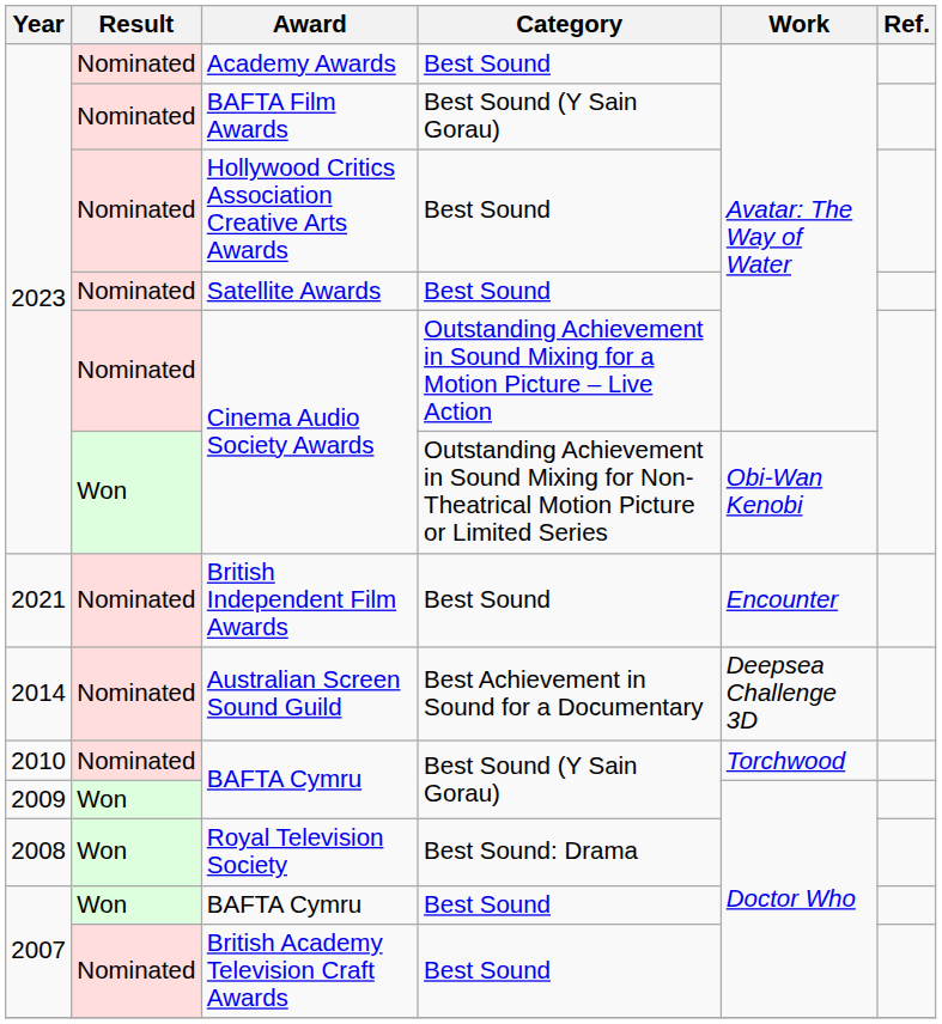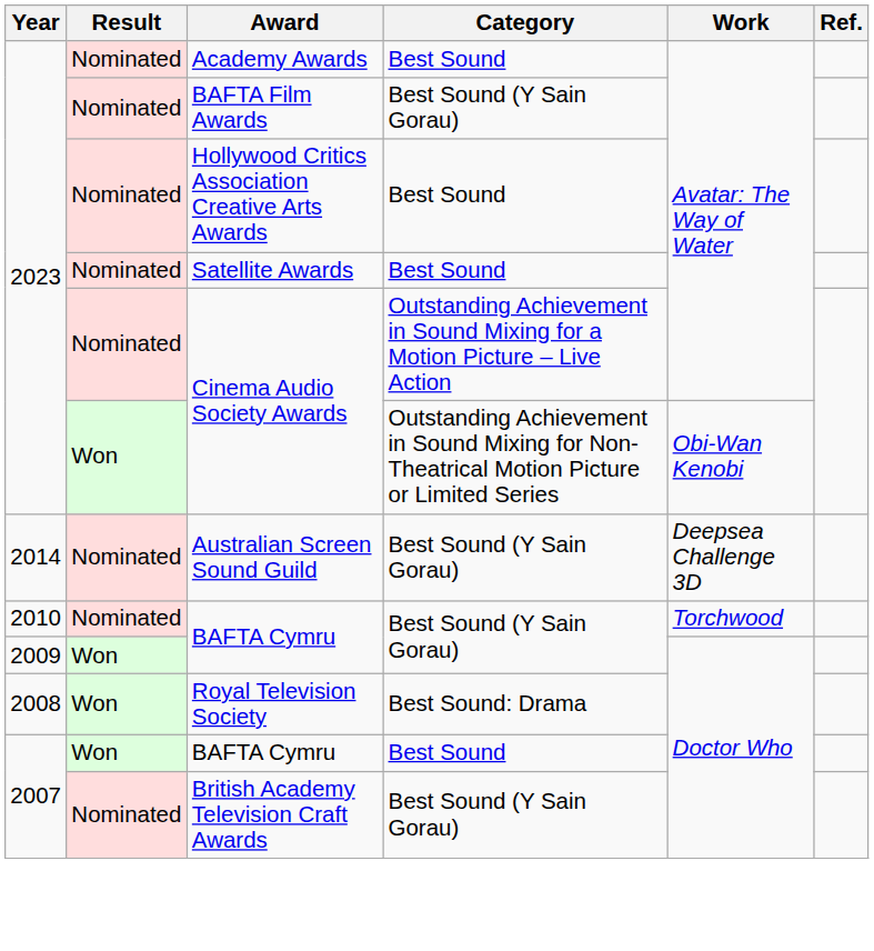 <table class="wikitable">
 <tr>
 <th>Year</th>
 <th>Result</th>
 <th>Award</th>
 <th>Category</th>
 <th>Work</th>
 <th>Ref.</th>
 </tr>
 <tr>
 <td rowspan="6">2023</td>
 <td style="background: #ffdddd">Nominated</td>
 <td><a href='#'>Academy Awards</a></td>
 <td><a href='#'>Best Sound</a></td>
 <td rowspan="5"><em><a href='#'>Avatar: The Way of Water</a></em></td>
 <td></td>
 </tr>
 <tr>
 <td style="background: #ffdddd">Nominated</td>
 <td><a href='#'>BAFTA Film Awards</a></td>
 <td>Best Sound (Y Sain Gorau)</td>
 <td></td>
 </tr>
 <tr>
 <td style="background: #ffdddd">Nominated</td>
 <td><a href='#'>Hollywood Critics Association Creative Arts Awards</a></td>
 <td>Best Sound</td>
 <td></td>
 </tr>
 <tr>
 <td style="background: #ffdddd">Nominated</td>
 <td><a href='#'>Satellite Awards</a></td>
 <td><a href='#'>Best Sound</a></td>
 <td></td>
 </tr>
 <tr>
 <td style="background: #ffdddd">Nominated</td>
 <td rowspan="2"><a href='#'>Cinema Audio Society Awards</a></td>
 <td><a href='#'>Outstanding Achievement in Sound Mixing for a Motion Picture – Live Action</a></td>
 <td rowspan="2"></td>
 </tr>
 <tr>
 <td style="background: #ddffdd">Won</td>
 <td>Outstanding Achievement in Sound Mixing for Non-Theatrical Motion Picture or Limited Series</td>
 <td><em><a href='#'>Obi-Wan Kenobi</a></em></td>
 </tr>
 <tr>
-<td>2021</td>
-<td style="background: #ffdddd">Nominated</td>
-<td><a href='#'>British Independent Film Awards</a></td>
-<td>Best Sound</td>
-<td><em><a href='#'>Encounter</a></em></td>
-<td></td>
-</tr>
-<tr>
 <td>2014</td>
 <td style="background: #ffdddd">Nominated</td>
 <td><a href='#'>Australian Screen Sound Guild</a></td>
-<td>Best Achievement in Sound for a Documentary</td>
+<td>Best Sound (Y Sain Gorau)</td>
 <td><em>Deepsea Challenge 3D</em></td>
 <td></td>
 </tr>
 <tr>
 <td>2010</td>
 <td style="background: #ffdddd">Nominated</td>
 <td rowspan="2"><a href='#'>BAFTA Cymru</a></td>
 <td rowspan="2">Best Sound (Y Sain Gorau)</td>
 <td><em><a href='#'>Torchwood</a></em></td>
 <td></td>
 </tr>
 <tr>
 <td>2009</td>
 <td style="background: #ddffdd">Won</td>
 <td rowspan="4"><em><a href='#'>Doctor Who</a></em></td>
 <td></td>
 </tr>
 <tr>
 <td>2008</td>
 <td style="background: #ddffdd">Won</td>
 <td><a href='#'>Royal Television Society</a></td>
 <td>Best Sound: Drama</td>
 <td></td>
 </tr>
 <tr>
 <td rowspan="2">2007</td>
 <td style="background: #ddffdd">Won</td>
 <td>BAFTA Cymru</td>
 <td><a href='#'>Best Sound</a></td>
 <td></td>
 </tr>
 <tr>
 <td style="background: #ffdddd">Nominated</td>
 <td><a href='#'>British Academy Television Craft Awards</a></td>
-<td><a href='#'>Best Sound</a></td>
+<td>Best Sound (Y Sain Gorau)</td>
 <td></td>
 </tr>
 <tr>
 </tr>
 </table>
